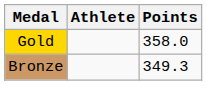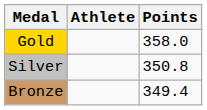 <table class="wikitable">
 <tr>
 <th>Medal</th>
 <th>Athlete</th>
 <th>Points</th>
 </tr>
 <tr>
 <td style="text-align:center;background-color:gold;">Gold</td>
 <td></td>
 <td>358.0</td>
 </tr>
 <tr>
+<td style="text-align:center;background-color:silver;">Silver</td>
+<td></td>
+<td>350.8</td>
+</tr>
+<tr>
 <td style="text-align:center;background-color:#CC9966;">Bronze</td>
 <td></td>
-<td>349.3</td>
+<td>349.4</td>
 </tr>
 </table>
